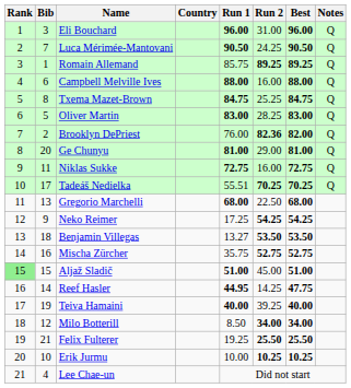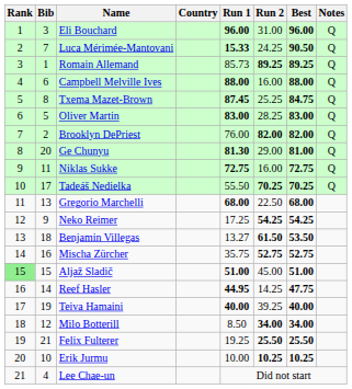 <table class="wikitable sortable" style="text-align:center">
 <tr>
 <th>Rank</th>
 <th>Bib</th>
 <th>Name</th>
 <th>Country</th>
 <th>Run 1</th>
 <th>Run 2</th>
 <th>Best</th>
 <th>Notes</th>
 </tr>
 <tr bgcolor=ccffcc>
 <td>1</td>
 <td>3</td>
 <td align=left><a href='#'>Eli Bouchard</a></td>
 <td align=left></td>
 <td><strong>96.00</strong></td>
 <td>31.00</td>
 <td><strong>96.00</strong></td>
 <td>Q</td>
 </tr>
 <tr bgcolor=ccffcc>
 <td>2</td>
 <td>7</td>
 <td align=left><a href='#'>Luca Mérimée-Mantovani</a></td>
 <td align=left></td>
-<td><strong>90.50</strong></td>
+<td><strong>15.33</strong></td>
 <td>24.25</td>
 <td><strong>90.50</strong></td>
 <td>Q</td>
 </tr>
 <tr bgcolor=ccffcc>
 <td>3</td>
 <td>1</td>
 <td align=left><a href='#'>Romain Allemand</a></td>
 <td align=left></td>
-<td>85.75</td>
+<td>85.73</td>
 <td><strong>89.25</strong></td>
 <td><strong>89.25</strong></td>
 <td>Q</td>
 </tr>
 <tr bgcolor=ccffcc>
 <td>4</td>
 <td>6</td>
 <td align=left><a href='#'>Campbell Melville Ives</a></td>
 <td align=left></td>
 <td><strong>88.00</strong></td>
 <td>16.00</td>
 <td><strong>88.00</strong></td>
 <td>Q</td>
 </tr>
 <tr bgcolor=ccffcc>
 <td>5</td>
 <td>8</td>
 <td align=left><a href='#'>Txema Mazet-Brown</a></td>
 <td align=left></td>
-<td><strong>84.75</strong></td>
+<td><strong>87.45</strong></td>
 <td>25.25</td>
 <td><strong>84.75</strong></td>
 <td>Q</td>
 </tr>
 <tr bgcolor=ccffcc>
 <td>6</td>
 <td>5</td>
 <td align=left><a href='#'>Oliver Martin</a></td>
 <td align=left></td>
 <td><strong>83.00</strong></td>
 <td>28.25</td>
 <td><strong>83.00</strong></td>
 <td>Q</td>
 </tr>
 <tr bgcolor=ccffcc>
 <td>7</td>
 <td>2</td>
 <td align=left><a href='#'>Brooklyn DePriest</a></td>
 <td align=left></td>
 <td>76.00</td>
-<td><strong>82.36</strong></td>
+<td><strong>82.00</strong></td>
 <td><strong>82.00</strong></td>
 <td>Q</td>
 </tr>
 <tr bgcolor=ccffcc>
 <td>8</td>
 <td>20</td>
 <td align=left><a href='#'>Ge Chunyu</a></td>
 <td align=left></td>
-<td><strong>81.00</strong></td>
+<td><strong>81.30</strong></td>
 <td>29.00</td>
 <td><strong>81.00</strong></td>
 <td>Q</td>
 </tr>
 <tr bgcolor=ccffcc>
 <td>9</td>
 <td>11</td>
 <td align=left><a href='#'>Niklas Sukke</a></td>
 <td align=left></td>
 <td><strong>72.75</strong></td>
 <td>16.00</td>
 <td><strong>72.75</strong></td>
 <td>Q</td>
 </tr>
 <tr bgcolor=ccffcc>
 <td>10</td>
 <td>17</td>
 <td align=left><a href='#'>Tadeáš Nedielka</a></td>
 <td align=left></td>
-<td>55.51</td>
+<td>55.50</td>
 <td><strong>70.25</strong></td>
 <td><strong>70.25</strong></td>
 <td>Q</td>
 </tr>
 <tr>
 <td>11</td>
 <td>13</td>
 <td align=left><a href='#'>Gregorio Marchelli</a></td>
 <td align=left></td>
 <td><strong>68.00</strong></td>
 <td>22.50</td>
 <td><strong>68.00</strong></td>
 <td></td>
 </tr>
 <tr>
 <td>12</td>
 <td>9</td>
 <td align=left><a href='#'>Neko Reimer</a></td>
 <td align=left></td>
 <td>17.25</td>
 <td><strong>54.25</strong></td>
 <td><strong>54.25</strong></td>
 <td></td>
 </tr>
 <tr>
 <td>13</td>
 <td>18</td>
 <td align=left><a href='#'>Benjamin Villegas</a></td>
 <td align=left></td>
 <td>13.27</td>
-<td><strong>53.50</strong></td>
+<td><strong>61.50</strong></td>
 <td><strong>53.50</strong></td>
 <td></td>
 </tr>
 <tr>
 <td>14</td>
 <td>16</td>
 <td align=left><a href='#'>Mischa Zürcher</a></td>
 <td align=left></td>
 <td>35.75</td>
 <td><strong>52.75</strong></td>
 <td><strong>52.75</strong></td>
 <td></td>
 </tr>
 <tr>
 <td style="background: lightgreen;">15</td>
 <td>15</td>
 <td align=left><a href='#'>Aljaž Sladič</a></td>
 <td align=left></td>
 <td><strong>51.00</strong></td>
 <td>45.00</td>
 <td><strong>51.00</strong></td>
 <td></td>
 </tr>
 <tr>
 <td>16</td>
 <td>14</td>
 <td align=left><a href='#'>Reef Hasler</a></td>
 <td align=left></td>
 <td><strong>44.95</strong></td>
 <td>14.25</td>
 <td><strong>47.75</strong></td>
 <td></td>
 </tr>
 <tr>
 <td>17</td>
 <td>19</td>
 <td align=left><a href='#'>Teiva Hamaini</a></td>
 <td align=left></td>
 <td><strong>40.00</strong></td>
 <td>39.25</td>
 <td><strong>40.00</strong></td>
 <td></td>
 </tr>
 <tr>
 <td>18</td>
 <td>12</td>
 <td align=left><a href='#'>Milo Botterill</a></td>
 <td align=left></td>
 <td>8.50</td>
 <td><strong>34.00</strong></td>
 <td><strong>34.00</strong></td>
 <td></td>
 </tr>
 <tr>
 <td>19</td>
 <td>21</td>
 <td align=left><a href='#'>Felix Fulterer</a></td>
 <td align=left></td>
 <td>19.25</td>
 <td><strong>25.50</strong></td>
 <td><strong>25.50</strong></td>
 <td></td>
 </tr>
 <tr>
 <td>20</td>
 <td>10</td>
 <td align=left><a href='#'>Erik Jurmu</a></td>
 <td align=left></td>
 <td>10.00</td>
 <td><strong>10.25</strong></td>
 <td><strong>10.25</strong></td>
 <td></td>
 </tr>
 <tr>
 <td>21</td>
 <td>4</td>
 <td align=left><a href='#'>Lee Chae-un</a></td>
 <td align=left></td>
 <td colspan=4>Did not start</td>
 </tr>
 </table>
